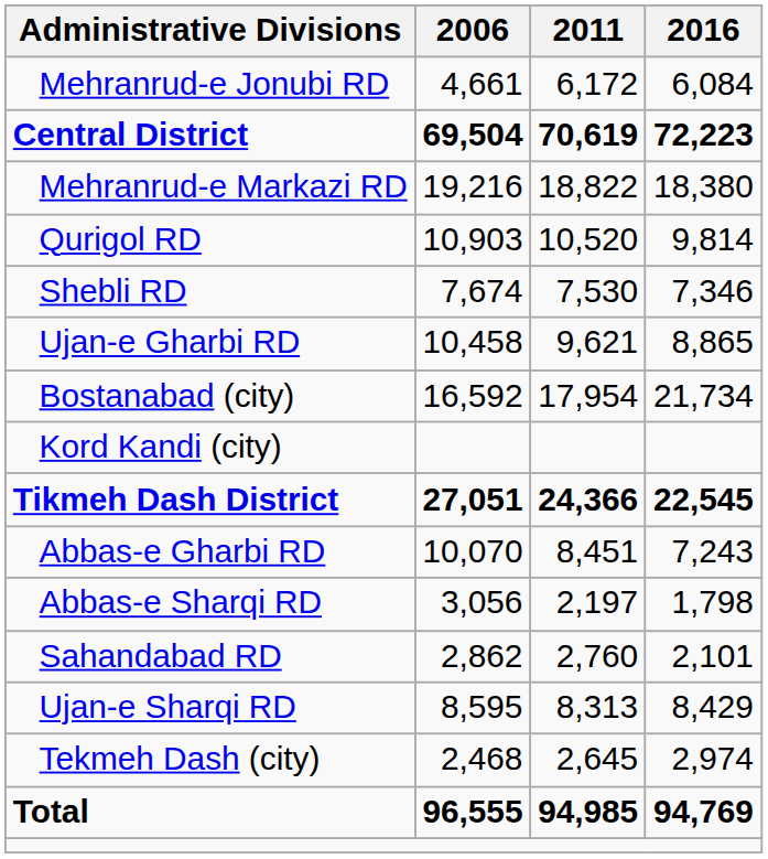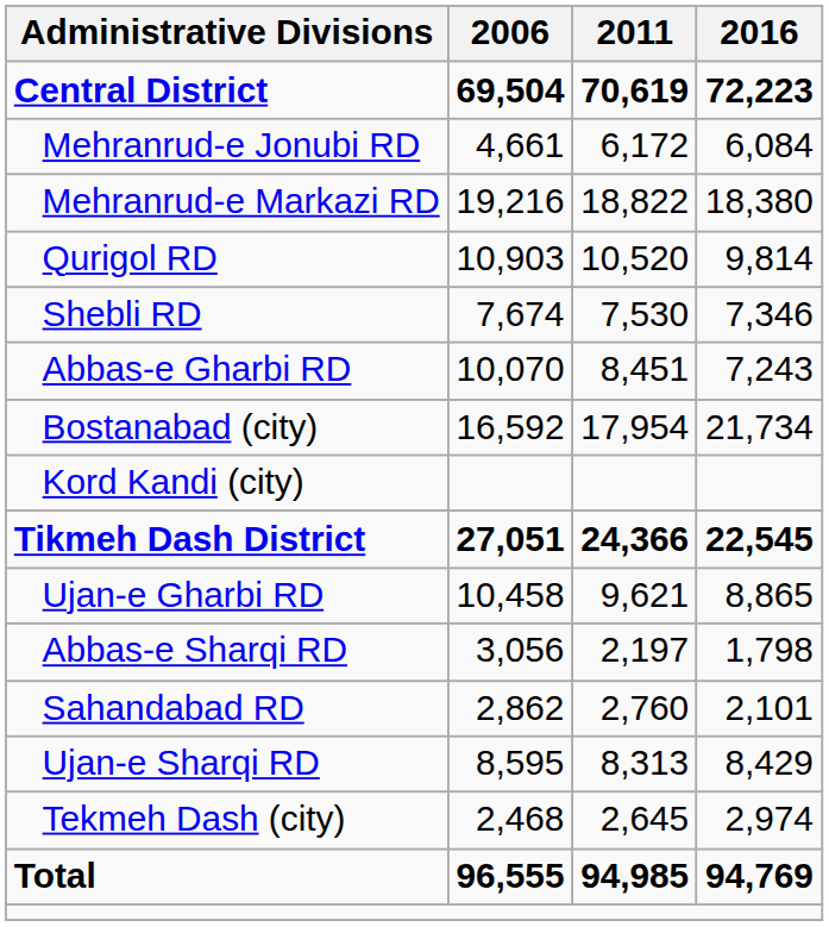 <table class="wikitable">
 <tr>
 <th>Administrative Divisions</th>
 <th>2006</th>
 <th>2011</th>
 <th>2016</th>
 </tr>
 <tr>
+<td><strong><a href='#'>Central District</a></strong></td>
+<td style="text-align: right;"><strong>69,504</strong></td>
+<td style="text-align: right;"><strong>70,619</strong></td>
+<td style="text-align: right;"><strong>72,223</strong></td>
+</tr>
+<tr>
 <td style="padding-left: 1em;"><a href='#'>Mehranrud-e Jonubi RD</a></td>
 <td style="text-align: right;">4,661</td>
 <td style="text-align: right;">6,172</td>
 <td style="text-align: right;">6,084</td>
-</tr>
-<tr>
-<td><strong><a href='#'>Central District</a></strong></td>
-<td style="text-align: right;"><strong>69,504</strong></td>
-<td style="text-align: right;"><strong>70,619</strong></td>
-<td style="text-align: right;"><strong>72,223</strong></td>
 </tr>
 <tr>
 <td style="padding-left: 1em;"><a href='#'>Mehranrud-e Markazi RD</a></td>
 <td style="text-align: right;">19,216</td>
 <td style="text-align: right;">18,822</td>
 <td style="text-align: right;">18,380</td>
 </tr>
 <tr>
 <td style="padding-left: 1em;"><a href='#'>Qurigol RD</a></td>
 <td style="text-align: right;">10,903</td>
 <td style="text-align: right;">10,520</td>
 <td style="text-align: right;">9,814</td>
 </tr>
 <tr>
 <td style="padding-left: 1em;"><a href='#'>Shebli RD</a></td>
 <td style="text-align: right;">7,674</td>
 <td style="text-align: right;">7,530</td>
 <td style="text-align: right;">7,346</td>
 </tr>
 <tr>
-<td style="padding-left: 1em;"><a href='#'>Ujan-e Gharbi RD</a></td>
-<td style="text-align: right;">10,458</td>
-<td style="text-align: right;">9,621</td>
-<td style="text-align: right;">8,865</td>
+<td style="padding-left: 1em;"><a href='#'>Abbas-e Gharbi RD</a></td>
+<td style="text-align: right;">10,070</td>
+<td style="text-align: right;">8,451</td>
+<td style="text-align: right;">7,243</td>
 </tr>
 <tr>
 <td style="padding-left: 1em;"><a href='#'>Bostanabad</a> (city)</td>
 <td style="text-align: right;">16,592</td>
 <td style="text-align: right;">17,954</td>
 <td style="text-align: right;">21,734</td>
 </tr>
 <tr>
 <td style="padding-left: 1em;"><a href='#'>Kord Kandi</a> (city)</td>
 <td style="text-align: right;"></td>
 <td style="text-align: right;"></td>
 <td style="text-align: right;"></td>
 </tr>
 <tr>
 <td><strong><a href='#'>Tikmeh Dash District</a></strong></td>
 <td style="text-align: right;"><strong>27,051</strong></td>
 <td style="text-align: right;"><strong>24,366</strong></td>
 <td style="text-align: right;"><strong>22,545</strong></td>
 </tr>
 <tr>
-<td style="padding-left: 1em;"><a href='#'>Abbas-e Gharbi RD</a></td>
-<td style="text-align: right;">10,070</td>
-<td style="text-align: right;">8,451</td>
-<td style="text-align: right;">7,243</td>
+<td style="padding-left: 1em;"><a href='#'>Ujan-e Gharbi RD</a></td>
+<td style="text-align: right;">10,458</td>
+<td style="text-align: right;">9,621</td>
+<td style="text-align: right;">8,865</td>
 </tr>
 <tr>
 <td style="padding-left: 1em;"><a href='#'>Abbas-e Sharqi RD</a></td>
 <td style="text-align: right;">3,056</td>
 <td style="text-align: right;">2,197</td>
 <td style="text-align: right;">1,798</td>
 </tr>
 <tr>
 <td style="padding-left: 1em;"><a href='#'>Sahandabad RD</a></td>
 <td style="text-align: right;">2,862</td>
 <td style="text-align: right;">2,760</td>
 <td style="text-align: right;">2,101</td>
 </tr>
 <tr>
 <td style="padding-left: 1em;"><a href='#'>Ujan-e Sharqi RD</a></td>
 <td style="text-align: right;">8,595</td>
 <td style="text-align: right;">8,313</td>
 <td style="text-align: right;">8,429</td>
 </tr>
 <tr>
 <td style="padding-left: 1em;"><a href='#'>Tekmeh Dash</a> (city)</td>
 <td style="text-align: right;">2,468</td>
 <td style="text-align: right;">2,645</td>
 <td style="text-align: right;">2,974</td>
 </tr>
 <tr>
 <td><strong>Total</strong></td>
 <td style="text-align: right;"><strong>96,555</strong></td>
 <td style="text-align: right;"><strong>94,985</strong></td>
 <td style="text-align: right;"><strong>94,769</strong></td>
 </tr>
 <tr>
 <td colspan=4></td>
 </tr>
 </table>
